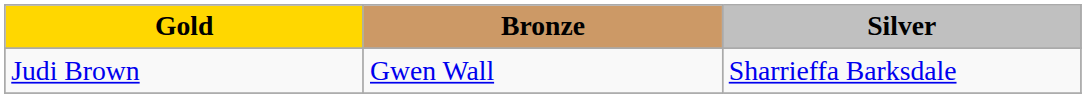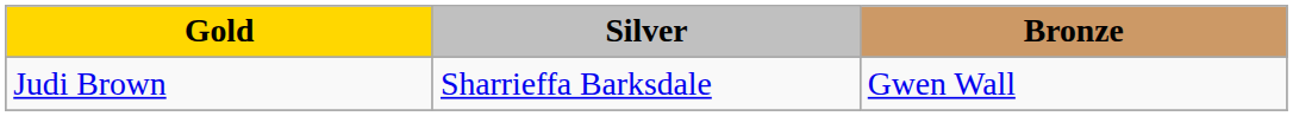 <table class="wikitable" style="text-align:left">
 <tr align="center">
 <td width=200 bgcolor=gold><strong>Gold</strong></td>
+<td width=200 bgcolor=silver><strong>Silver</strong></td>
 <td width=200 bgcolor=CC9966><strong>Bronze</strong></td>
-<td width=200 bgcolor=silver><strong>Silver</strong></td>
 </tr>
 <tr>
 <td><a href='#'>Judi Brown</a><br><em></em></td>
+<td><a href='#'>Sharrieffa Barksdale</a><br><em></em></td>
 <td><a href='#'>Gwen Wall</a><br><em></em></td>
-<td><a href='#'>Sharrieffa Barksdale</a><br><em></em></td>
 </tr>
 </table>
